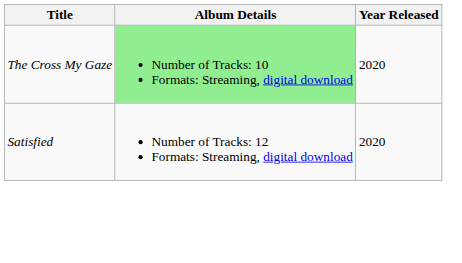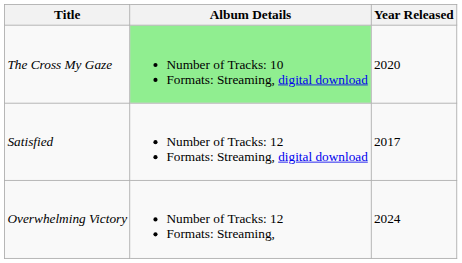 <table class="wikitable">
 <tr>
 <th>Title</th>
 <th>Album Details</th>
 <th>Year Released</th>
 </tr>
 <tr>
 <td><em>The Cross My Gaze</em></td>
 <td style="background: lightgreen;"><br><ul><li>Number of Tracks: 10</li><li>Formats: Streaming, <a href='#'>digital download</a></li></ul></td>
 <td>2020</td>
 </tr>
 <tr>
 <td><em>Satisfied</em></td>
 <td><br><ul><li>Number of Tracks: 12</li><li>Formats: Streaming, <a href='#'>digital download</a></li></ul></td>
-<td>2020</td>
+<td>2017</td>
+</tr>
+<tr>
+<td><em>Overwhelming Victory</em></td>
+<td><br><ul><li>Number of Tracks: 12</li><li>Formats: Streaming,</li></ul></td>
+<td>2024</td>
 </tr>
 </table>
